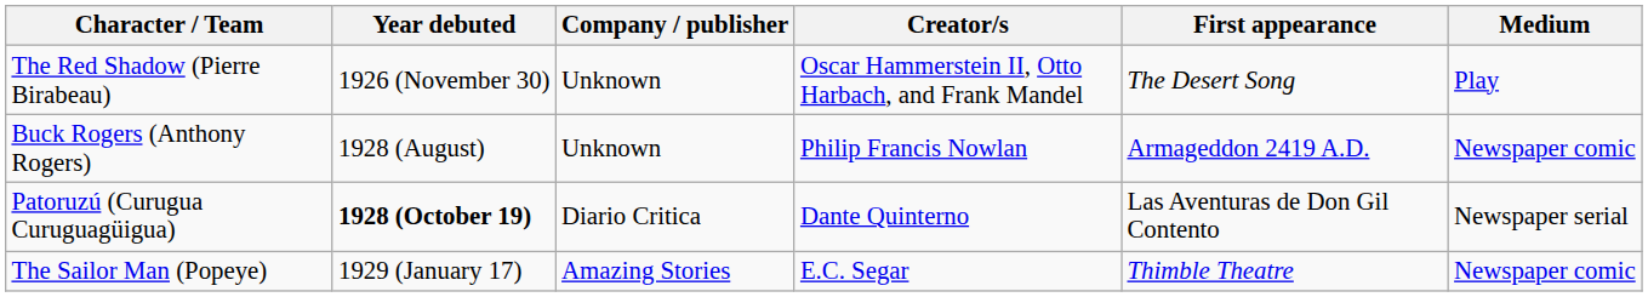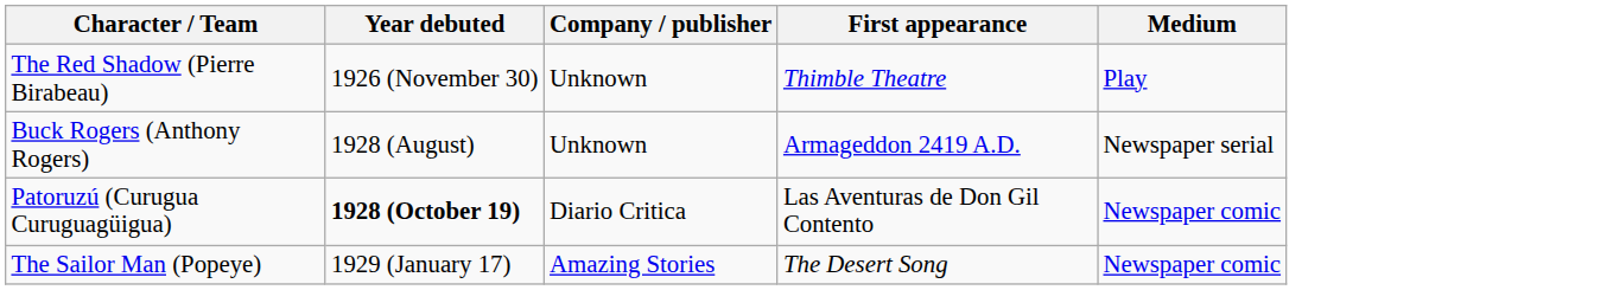 <table class="wikitable sortable">
 <tr>
 <th width=200px>Character / Team</th>
 <th>Year debuted</th>
 <th>Company / publisher</th>
-<th width=200px>Creator/s</th>
 <th width=200px>First appearance</th>
 <th>Medium</th>
 </tr>
 <tr>
 <td><a href='#'>The Red Shadow</a> (Pierre Birabeau)</td>
 <td>1926 (November 30)</td>
 <td>Unknown</td>
-<td><a href='#'>Oscar Hammerstein II</a>, <a href='#'>Otto Harbach</a>, and Frank Mandel</td>
-<td><em>The Desert Song</em></td>
+<td><em><a href='#'>Thimble Theatre</a></em></td>
 <td><a href='#'>Play</a></td>
 </tr>
 <tr>
 <td><a href='#'>Buck Rogers</a> (Anthony Rogers)</td>
 <td>1928 (August)</td>
 <td>Unknown</td>
-<td><a href='#'>Philip Francis Nowlan</a></td>
 <td><a href='#'>Armageddon 2419 A.D.</a></td>
-<td><a href='#'>Newspaper comic</a></td>
+<td>Newspaper serial</td>
 </tr>
 <tr>
 <td><a href='#'>Patoruzú</a> (Curugua Curuguagüigua)</td>
 <td><strong>1928 (October 19)</strong></td>
 <td>Diario Critica</td>
-<td><a href='#'>Dante Quinterno</a></td>
 <td>Las Aventuras de Don Gil Contento</td>
-<td>Newspaper serial</td>
+<td><a href='#'>Newspaper comic</a></td>
 </tr>
 <tr>
 <td><a href='#'>The Sailor Man</a> (Popeye)</td>
 <td>1929 (January 17)</td>
 <td><a href='#'>Amazing Stories</a></td>
-<td><a href='#'>E.C. Segar</a></td>
-<td><em><a href='#'>Thimble Theatre</a></em></td>
+<td><em>The Desert Song</em></td>
 <td><a href='#'>Newspaper comic</a></td>
 </tr>
 </table>
